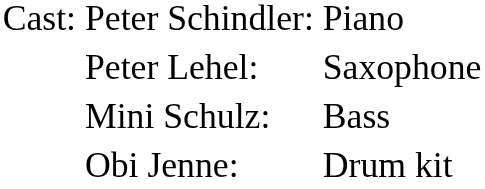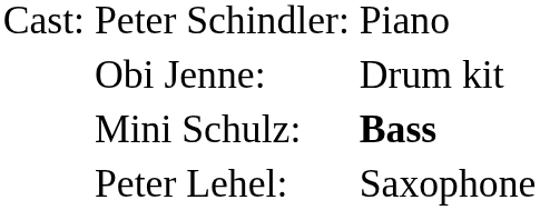 <table>
 <tr>
 <td>Cast:</td>
 <td>Peter Schindler:</td>
 <td>Piano</td>
 </tr>
 <tr>
 <td></td>
-<td>Peter Lehel:</td>
-<td>Saxophone</td>
+<td>Obi Jenne:</td>
+<td>Drum kit</td>
 </tr>
 <tr>
 <td></td>
 <td>Mini Schulz:</td>
-<td>Bass</td>
+<td><strong>Bass</strong></td>
 </tr>
 <tr>
 <td></td>
-<td>Obi Jenne:</td>
-<td>Drum kit</td>
+<td>Peter Lehel:</td>
+<td>Saxophone</td>
 </tr>
 </table>
